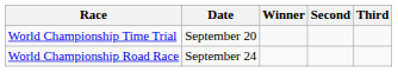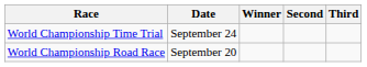 <table class="wikitable">
 <tr>
 <th>Race</th>
 <th>Date</th>
 <th>Winner</th>
 <th>Second</th>
 <th>Third</th>
 </tr>
 <tr>
 <td><a href='#'>World Championship Time Trial</a></td>
-<td>September 20</td>
+<td>September 24</td>
 <td></td>
 <td></td>
 <td></td>
 </tr>
 <tr>
 <td><a href='#'>World Championship Road Race</a></td>
-<td>September 24</td>
+<td>September 20</td>
 <td></td>
 <td></td>
 <td></td>
 </tr>
 </table>
